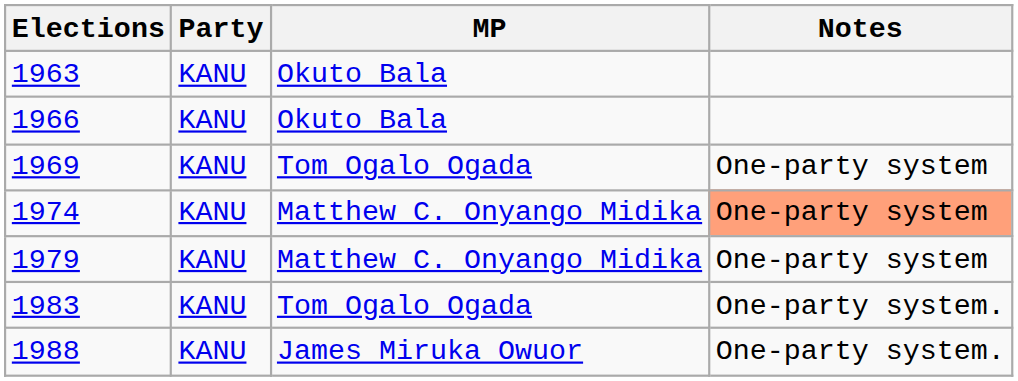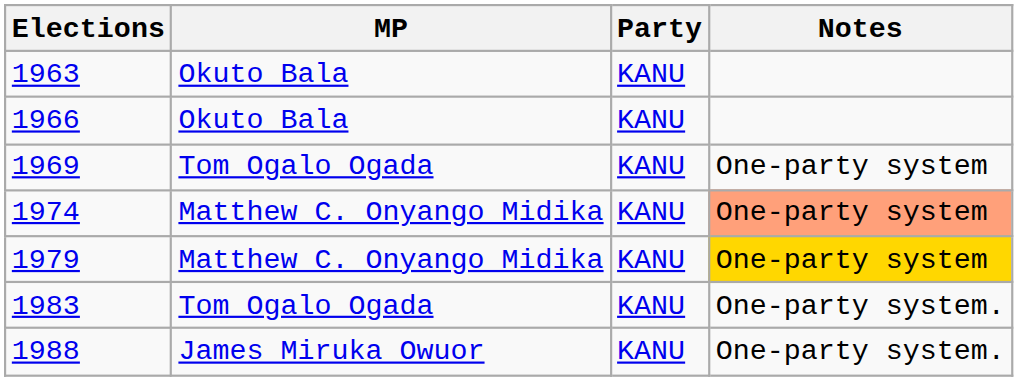 <table class="wikitable">
 <tr>
 <th>Elections</th>
+<th>MP</th>
 <th>Party</th>
-<th>MP</th>
 <th>Notes</th>
 </tr>
 <tr>
 <td><a href='#'>1963</a></td>
+<td><a href='#'>Okuto Bala</a></td>
 <td><a href='#'>KANU</a></td>
-<td><a href='#'>Okuto Bala</a></td>
 <td></td>
 </tr>
 <tr>
 <td><a href='#'>1966</a></td>
+<td><a href='#'>Okuto Bala</a></td>
 <td><a href='#'>KANU</a></td>
-<td><a href='#'>Okuto Bala</a></td>
 <td></td>
 </tr>
 <tr>
 <td><a href='#'>1969</a></td>
+<td><a href='#'>Tom Ogalo Ogada</a></td>
 <td><a href='#'>KANU</a></td>
-<td><a href='#'>Tom Ogalo Ogada</a></td>
 <td>One-party system</td>
 </tr>
 <tr>
 <td><a href='#'>1974</a></td>
+<td><a href='#'>Matthew C. Onyango Midika</a></td>
 <td><a href='#'>KANU</a></td>
-<td><a href='#'>Matthew C. Onyango Midika</a></td>
 <td style="background: lightsalmon;">One-party system</td>
 </tr>
 <tr>
 <td><a href='#'>1979</a></td>
+<td><a href='#'>Matthew C. Onyango Midika</a></td>
 <td><a href='#'>KANU</a></td>
-<td><a href='#'>Matthew C. Onyango Midika</a></td>
-<td>One-party system</td>
+<td style="background: gold;">One-party system</td>
 </tr>
 <tr>
 <td><a href='#'>1983</a></td>
+<td><a href='#'>Tom Ogalo Ogada</a></td>
 <td><a href='#'>KANU</a></td>
-<td><a href='#'>Tom Ogalo Ogada</a></td>
 <td>One-party system.</td>
 </tr>
 <tr>
 <td><a href='#'>1988</a></td>
+<td><a href='#'>James Miruka Owuor</a></td>
 <td><a href='#'>KANU</a></td>
-<td><a href='#'>James Miruka Owuor</a></td>
 <td>One-party system.</td>
 </tr>
 </table>
